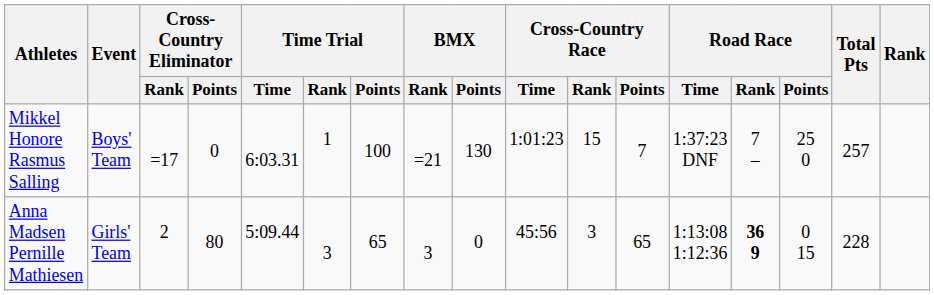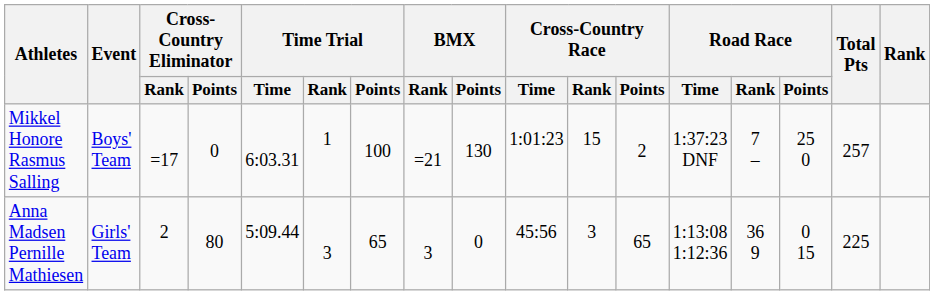 <table class="wikitable" style="font-size:90%;">
 <tr>
 <th rowspan=2>Athletes</th>
 <th rowspan=2>Event</th>
 <th colspan=2>Cross-Country<br>Eliminator</th>
 <th colspan=3>Time Trial</th>
 <th colspan=2>BMX</th>
 <th colspan=3>Cross-Country Race</th>
 <th colspan=3>Road Race</th>
 <th rowspan=2>Total Pts</th>
 <th rowspan=2>Rank</th>
 </tr>
 <tr style="font-size:95%">
 <th>Rank</th>
 <th>Points</th>
 <th>Time</th>
 <th>Rank</th>
 <th>Points</th>
 <th>Rank</th>
 <th>Points</th>
 <th>Time</th>
 <th>Rank</th>
 <th>Points</th>
 <th>Time</th>
 <th>Rank</th>
 <th>Points</th>
 </tr>
 <tr align=center>
 <td align=left><a href='#'>Mikkel Honore</a><br><a href='#'>Rasmus Salling</a></td>
 <td align=left><a href='#'>Boys' Team</a></td>
 <td> <br>=17</td>
 <td>0</td>
 <td> <br>6:03.31</td>
 <td>1<br> </td>
 <td>100</td>
 <td> <br>=21</td>
 <td>130</td>
 <td>1:01:23<br> </td>
 <td>15<br> </td>
-<td>7</td>
+<td>2</td>
 <td>1:37:23<br>DNF</td>
 <td>7<br>–</td>
 <td>25<br>0</td>
 <td>257</td>
 <td></td>
 </tr>
 <tr align=center>
 <td align=left><a href='#'>Anna Madsen</a><br><a href='#'>Pernille Mathiesen</a></td>
 <td align=left><a href='#'>Girls' Team</a></td>
 <td>2<br> </td>
 <td>80</td>
 <td>5:09.44<br> </td>
 <td> <br>3</td>
 <td>65</td>
 <td> <br>3</td>
 <td>0</td>
 <td>45:56<br> </td>
 <td>3<br> </td>
 <td>65</td>
 <td>1:13:08<br>1:12:36</td>
-<td><strong>36<br>9</strong></td>
+<td>36<br>9</td>
 <td>0<br>15</td>
-<td>228</td>
+<td>225</td>
 <td></td>
 </tr>
 </table>
